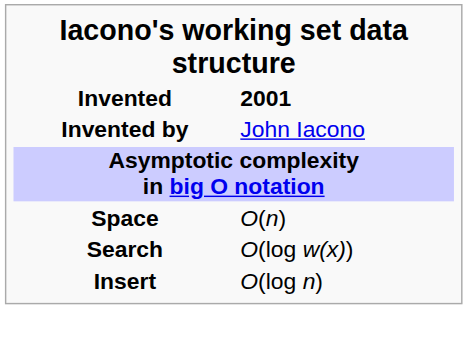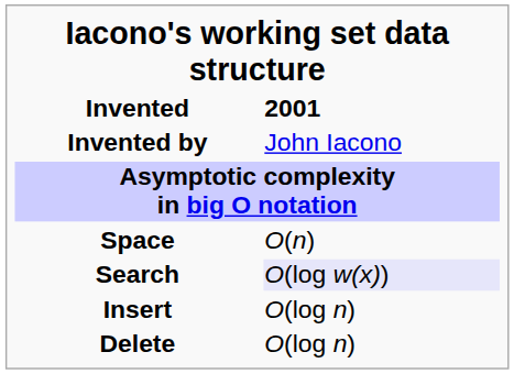 <table class="infobox" style="width: 20em">
 <tr>
 <th colspan="2" style="font-size: 125%; text-align: center"><strong>Iacono's working set data structure</strong></th>
 </tr>
 <tr>
 <th><strong>Invented</strong></th>
 <td><strong>2001</strong></td>
 </tr>
 <tr>
 <th>Invented by</th>
 <td><a href='#'>John Iacono</a></td>
 </tr>
 <tr>
 <th colspan="2" style="text-align: center; background-color: #CCCCFF; color: #000000;">Asymptotic complexity<br>in <a href='#'>big O notation</a></th>
 </tr>
 <tr>
 <th>Space</th>
 <td><em>O</em>(<em>n</em>)</td>
 </tr>
 <tr>
 <th>Search</th>
-<td><em>O</em>(log <em>w(x)</em>)</td>
+<td style="background: lavender;"><em>O</em>(log <em>w(x)</em>)</td>
 </tr>
 <tr>
 <th>Insert</th>
 <td><em>O</em>(log <em>n</em>)</td>
 </tr>
+<tr>
+<th>Delete</th>
+<td><em>O</em>(log <em>n</em>)</td>
+</tr>
 </table>
